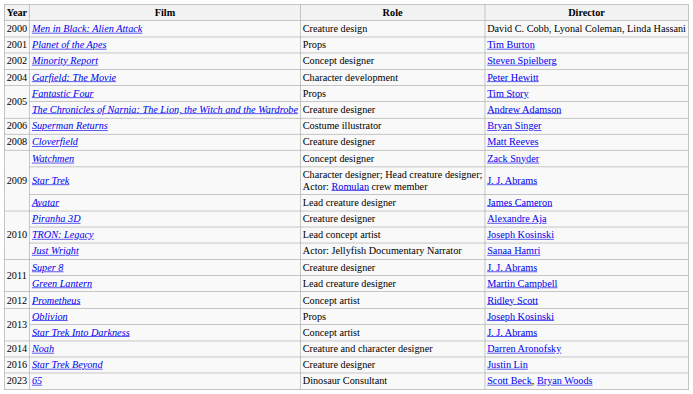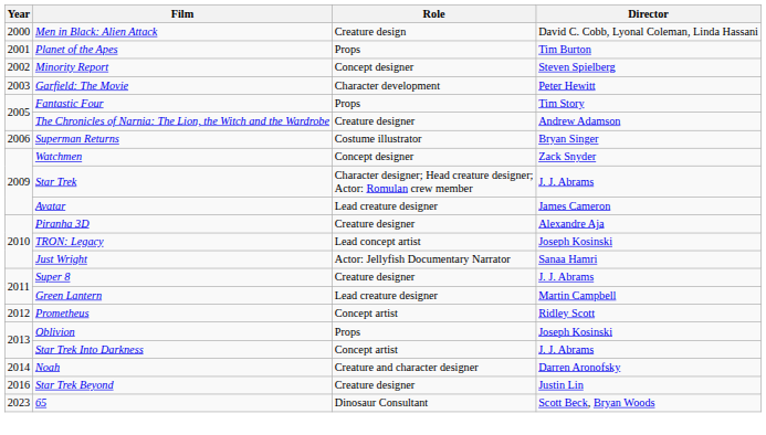 <table class="wikitable">
 <tr>
 <th>Year</th>
 <th>Film</th>
 <th>Role</th>
 <th>Director</th>
 </tr>
 <tr>
 <td>2000</td>
 <td><em><a href='#'>Men in Black: Alien Attack</a></em></td>
 <td>Creature design</td>
 <td>David C. Cobb, Lyonal Coleman, Linda Hassani</td>
 </tr>
 <tr>
 <td>2001</td>
 <td><em><a href='#'>Planet of the Apes</a></em></td>
 <td>Props</td>
 <td><a href='#'>Tim Burton</a></td>
 </tr>
 <tr>
 <td>2002</td>
 <td><em><a href='#'>Minority Report</a></em></td>
 <td>Concept designer</td>
 <td><a href='#'>Steven Spielberg</a></td>
 </tr>
 <tr>
-<td>2004</td>
+<td>2003</td>
 <td><em><a href='#'>Garfield: The Movie</a></em></td>
 <td>Character development</td>
 <td><a href='#'>Peter Hewitt</a></td>
 </tr>
 <tr>
 <td rowspan="2">2005</td>
 <td><em><a href='#'>Fantastic Four</a></em></td>
 <td>Props</td>
 <td><a href='#'>Tim Story</a></td>
 </tr>
 <tr>
 <td><em><a href='#'>The Chronicles of Narnia: The Lion, the Witch and the Wardrobe</a></em></td>
 <td>Creature designer</td>
 <td><a href='#'>Andrew Adamson</a></td>
 </tr>
 <tr>
 <td>2006</td>
 <td><em><a href='#'>Superman Returns</a></em></td>
 <td>Costume illustrator</td>
 <td><a href='#'>Bryan Singer</a></td>
-</tr>
-<tr>
-<td>2008</td>
-<td><em><a href='#'>Cloverfield</a></em></td>
-<td>Creature designer</td>
-<td><a href='#'>Matt Reeves</a></td>
 </tr>
 <tr>
 <td rowspan="3">2009</td>
 <td><em><a href='#'>Watchmen</a></em></td>
 <td>Concept designer</td>
 <td><a href='#'>Zack Snyder</a></td>
 </tr>
 <tr>
 <td><em><a href='#'>Star Trek</a></em></td>
 <td>Character designer; Head creature designer; <br>Actor: <a href='#'>Romulan</a> crew member</td>
 <td><a href='#'>J. J. Abrams</a></td>
 </tr>
 <tr>
 <td><em><a href='#'>Avatar</a></em></td>
 <td>Lead creature designer</td>
 <td><a href='#'>James Cameron</a></td>
 </tr>
 <tr>
 <td rowspan="3">2010</td>
 <td><em><a href='#'>Piranha 3D</a></em></td>
 <td>Creature designer</td>
 <td><a href='#'>Alexandre Aja</a></td>
 </tr>
 <tr>
 <td><em><a href='#'>TRON: Legacy</a></em></td>
 <td>Lead concept artist</td>
 <td><a href='#'>Joseph Kosinski</a></td>
 </tr>
 <tr>
 <td><em><a href='#'>Just Wright</a></em></td>
 <td>Actor: Jellyfish Documentary Narrator</td>
 <td><a href='#'>Sanaa Hamri</a></td>
 </tr>
 <tr>
 <td rowspan="2">2011</td>
 <td><em><a href='#'>Super 8</a></em></td>
 <td>Creature designer</td>
 <td><a href='#'>J. J. Abrams</a></td>
 </tr>
 <tr>
 <td><em><a href='#'>Green Lantern</a></em></td>
 <td>Lead creature designer</td>
 <td><a href='#'>Martin Campbell</a></td>
 </tr>
 <tr>
 <td>2012</td>
 <td><em><a href='#'>Prometheus</a></em></td>
 <td>Concept artist</td>
 <td><a href='#'>Ridley Scott</a></td>
 </tr>
 <tr>
 <td rowspan="2">2013</td>
 <td><em><a href='#'>Oblivion</a></em></td>
 <td>Props</td>
 <td><a href='#'>Joseph Kosinski</a></td>
 </tr>
 <tr>
 <td><em><a href='#'>Star Trek Into Darkness</a></em></td>
 <td>Concept artist</td>
 <td><a href='#'>J. J. Abrams</a></td>
 </tr>
 <tr>
 <td>2014</td>
 <td><em><a href='#'>Noah</a></em></td>
 <td>Creature and character designer</td>
 <td><a href='#'>Darren Aronofsky</a></td>
 </tr>
 <tr>
 <td>2016</td>
 <td><em><a href='#'>Star Trek Beyond</a></em></td>
 <td>Creature designer</td>
 <td><a href='#'>Justin Lin</a></td>
 </tr>
 <tr>
 <td>2023</td>
 <td><em><a href='#'>65</a></em></td>
 <td>Dinosaur Consultant</td>
 <td><a href='#'>Scott Beck</a>, <a href='#'>Bryan Woods</a></td>
 </tr>
 </table>
